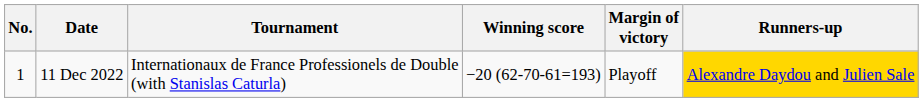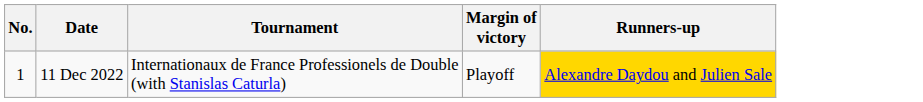 <table class="wikitable" style="font-size:95%;">
 <tr>
 <th>No.</th>
 <th>Date</th>
 <th>Tournament</th>
-<th>Winning score</th>
 <th>Margin of<br>victory</th>
 <th>Runners-up</th>
 </tr>
 <tr>
 <td align=center>1</td>
 <td align=right>11 Dec 2022</td>
 <td>Internationaux de France Professionels de Double<br>(with  <a href='#'>Stanislas Caturla</a>)</td>
-<td>−20 (62-70-61=193)</td>
 <td>Playoff</td>
 <td style="background: gold;"> <a href='#'>Alexandre Daydou</a> and  <a href='#'>Julien Sale</a></td>
 </tr>
 </table>
